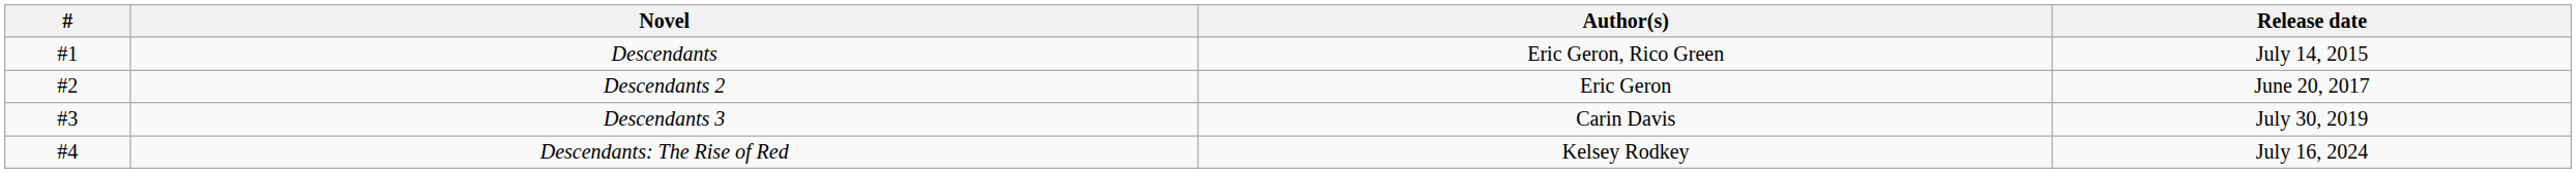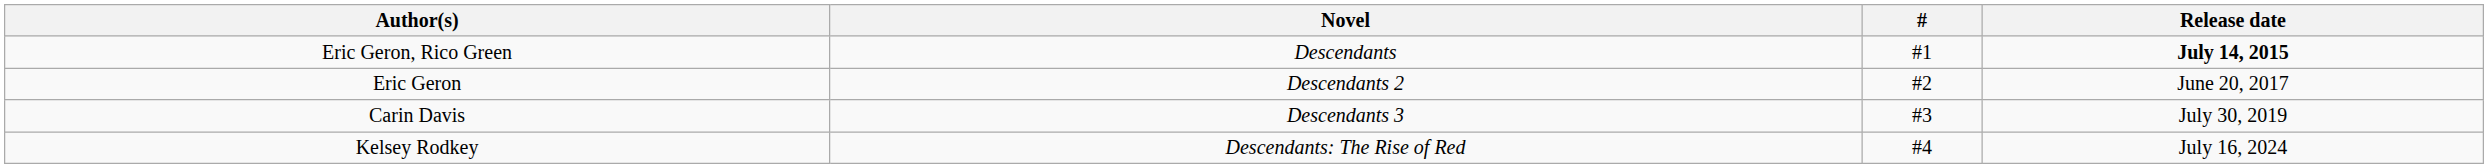 <table class="wikitable sortable" width="100%" border="1" style="font-size: 100%; text-align:center">
 <tr>
+<th>Author(s)</th>
+<th>Novel</th>
 <th>#</th>
-<th>Novel</th>
-<th>Author(s)</th>
 <th>Release date</th>
 </tr>
 <tr>
+<td>Eric Geron, Rico Green</td>
+<td><em>Descendants</em></td>
 <td>#1</td>
-<td><em>Descendants</em></td>
-<td>Eric Geron, Rico Green</td>
-<td>July 14, 2015</td>
+<td><strong>July 14, 2015</strong></td>
 </tr>
 <tr>
+<td>Eric Geron</td>
+<td><em>Descendants 2</em></td>
 <td>#2</td>
-<td><em>Descendants 2</em></td>
-<td>Eric Geron</td>
 <td>June 20, 2017</td>
 </tr>
 <tr>
+<td>Carin Davis</td>
+<td><em>Descendants 3</em></td>
 <td>#3</td>
-<td><em>Descendants 3</em></td>
-<td>Carin Davis</td>
 <td>July 30, 2019</td>
 </tr>
 <tr>
+<td>Kelsey Rodkey</td>
+<td><em>Descendants: The Rise of Red</em></td>
 <td>#4</td>
-<td><em>Descendants: The Rise of Red</em></td>
-<td>Kelsey Rodkey</td>
 <td>July 16, 2024</td>
 </tr>
 </table>
